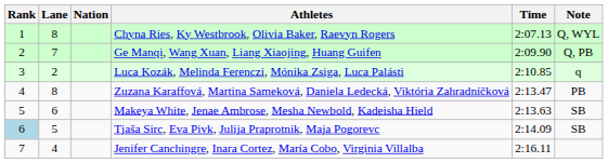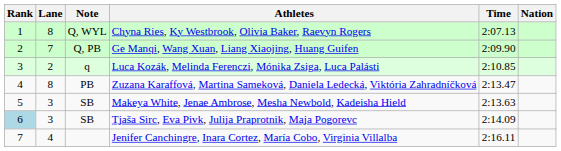 <table class="wikitable sortable" style="text-align:center">
 <tr>
 <th>Rank</th>
 <th>Lane</th>
-<th>Nation</th>
+<th>Note</th>
 <th>Athletes</th>
 <th>Time</th>
-<th>Note</th>
+<th>Nation</th>
 </tr>
 <tr bgcolor=ccffcc>
 <td>1</td>
 <td>8</td>
-<td align=left></td>
+<td>Q, WYL</td>
 <td align=left><a href='#'>Chyna Ries</a>, <a href='#'>Ky Westbrook</a>, <a href='#'>Olivia Baker</a>, <a href='#'>Raevyn Rogers</a></td>
 <td>2:07.13</td>
-<td>Q, WYL</td>
+<td align=left></td>
 </tr>
 <tr bgcolor=ccffcc>
 <td>2</td>
 <td>7</td>
-<td align=left></td>
+<td>Q, PB</td>
 <td align=left><a href='#'>Ge Manqi</a>, <a href='#'>Wang Xuan</a>, <a href='#'>Liang Xiaojing</a>, <a href='#'>Huang Guifen</a></td>
 <td>2:09.90</td>
-<td>Q, PB</td>
+<td align=left></td>
 </tr>
 <tr bgcolor=ddffdd>
 <td>3</td>
 <td>2</td>
-<td align=left></td>
+<td>q</td>
 <td align=left><a href='#'>Luca Kozák</a>, <a href='#'>Melinda Ferenczi</a>, <a href='#'>Mónika Zsiga</a>, <a href='#'>Luca Palásti</a></td>
 <td>2:10.85</td>
-<td>q</td>
+<td align=left></td>
 </tr>
 <tr>
 <td>4</td>
 <td>8</td>
-<td align=left></td>
+<td>PB</td>
 <td align=left><a href='#'>Zuzana Karaffová</a>, <a href='#'>Martina Sameková</a>, <a href='#'>Daniela Ledecká</a>, <a href='#'>Viktória Zahradníčková</a></td>
 <td>2:13.47</td>
-<td>PB</td>
+<td align=left></td>
 </tr>
 <tr>
 <td>5</td>
-<td>6</td>
-<td align=left></td>
+<td>3</td>
+<td>SB</td>
 <td align=left><a href='#'>Makeya White</a>, <a href='#'>Jenae Ambrose</a>, <a href='#'>Mesha Newbold</a>, <a href='#'>Kadeisha Hield</a></td>
 <td>2:13.63</td>
-<td>SB</td>
+<td align=left></td>
 </tr>
 <tr>
 <td style="background: lightblue;">6</td>
-<td>5</td>
-<td align=left></td>
+<td>3</td>
+<td>SB</td>
 <td align=left><a href='#'>Tjaša Sirc</a>, <a href='#'>Eva Pivk</a>, <a href='#'>Julija Praprotnik</a>, <a href='#'>Maja Pogorevc</a></td>
 <td>2:14.09</td>
-<td>SB</td>
+<td align=left></td>
 </tr>
 <tr>
 <td>7</td>
 <td>4</td>
-<td align=left></td>
+<td></td>
 <td align=left><a href='#'>Jenifer Canchingre</a>, <a href='#'>Inara Cortez</a>, <a href='#'>María Cobo</a>, <a href='#'>Virginia Villalba</a></td>
 <td>2:16.11</td>
-<td></td>
+<td align=left></td>
 </tr>
 </table>
